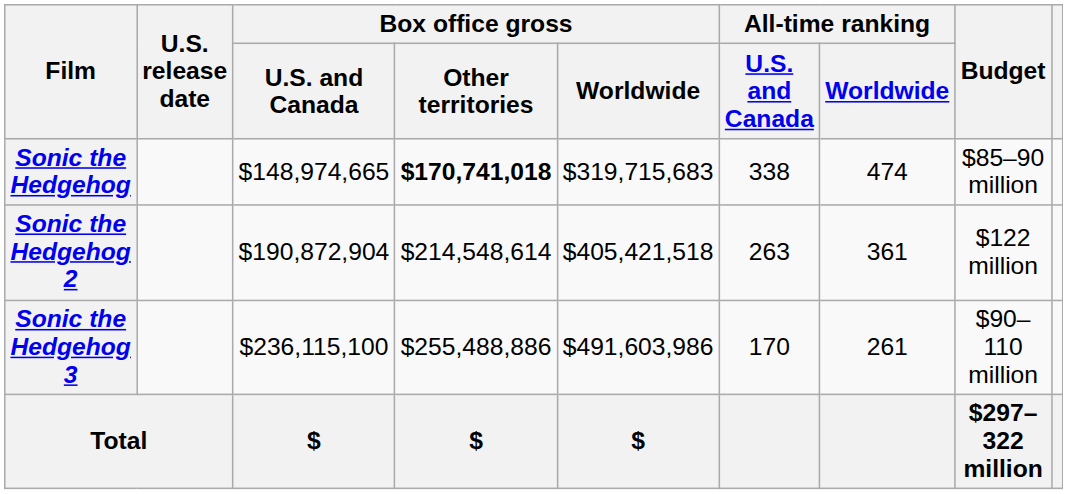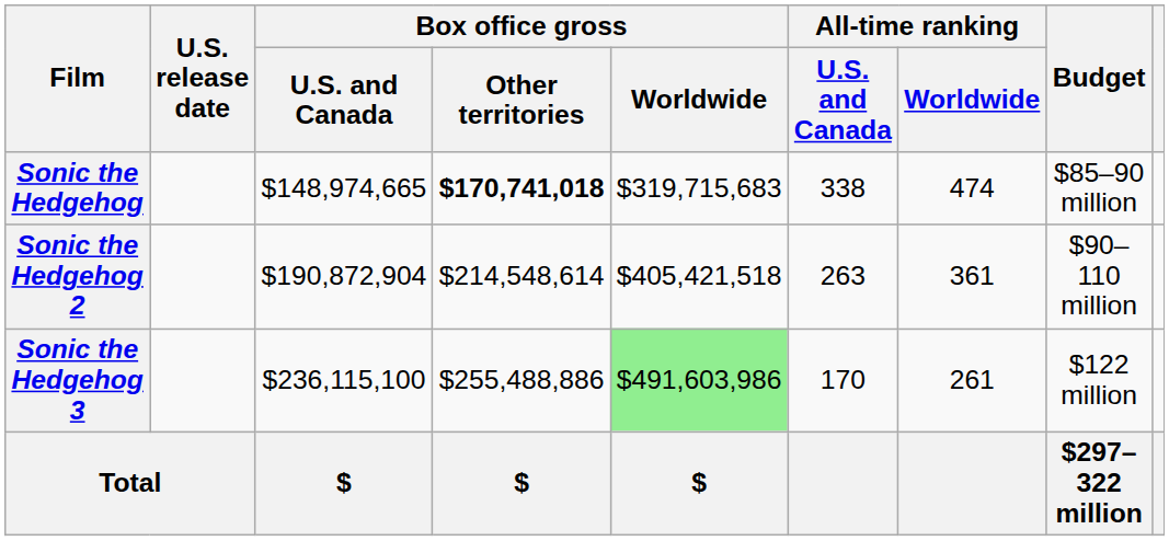 <table class="wikitable plainrowheaders sortable" style="text-align: center;">
 <tr>
 <th scope="col" rowspan="2">Film</th>
 <th scope="col" rowspan="2">U.S. release date</th>
 <th colspan="3">Box office gross</th>
 <th scope="col" colspan="2" text="wrap" class=unsortable>All-time ranking</th>
 <th scope="col" rowspan="2">Budget</th>
 <th scope="col" rowspan="2" class=unsortable></th>
 </tr>
 <tr>
 <th>U.S. and<br>Canada</th>
 <th>Other territories</th>
 <th>Worldwide</th>
 <th class=sortable><a href='#'>U.S. and<br> Canada</a></th>
 <th class=sortable><a href='#'>Worldwide</a></th>
 </tr>
 <tr>
 <th scope="row"><em><a href='#'>Sonic the Hedgehog</a></em></th>
 <td></td>
 <td>$148,974,665</td>
 <td><strong>$170,741,018</strong></td>
 <td>$319,715,683</td>
 <td>338</td>
 <td>474</td>
 <td>$85–90 million</td>
 <td></td>
 </tr>
 <tr>
 <th scope="row"><em><a href='#'>Sonic the Hedgehog 2</a></em></th>
 <td></td>
 <td>$190,872,904</td>
 <td>$214,548,614</td>
 <td>$405,421,518</td>
 <td>263</td>
 <td>361</td>
-<td>$122 million</td>
+<td>$90–110 million</td>
 <td></td>
 </tr>
 <tr>
 <th scope="row"><em><a href='#'>Sonic the Hedgehog 3</a></em></th>
 <td></td>
 <td>$236,115,100</td>
 <td>$255,488,886</td>
-<td>$491,603,986</td>
+<td style="background: lightgreen;">$491,603,986</td>
 <td>170</td>
 <td>261</td>
-<td>$90–110 million</td>
+<td>$122 million</td>
 <td></td>
 </tr>
 <tr>
 <th scope="col" colspan="2" class=sortable>Total</th>
 <th>$</th>
 <th>$</th>
 <th>$</th>
 <th></th>
 <th></th>
 <th>$297–322 million</th>
 <th></th>
 </tr>
 </table>
